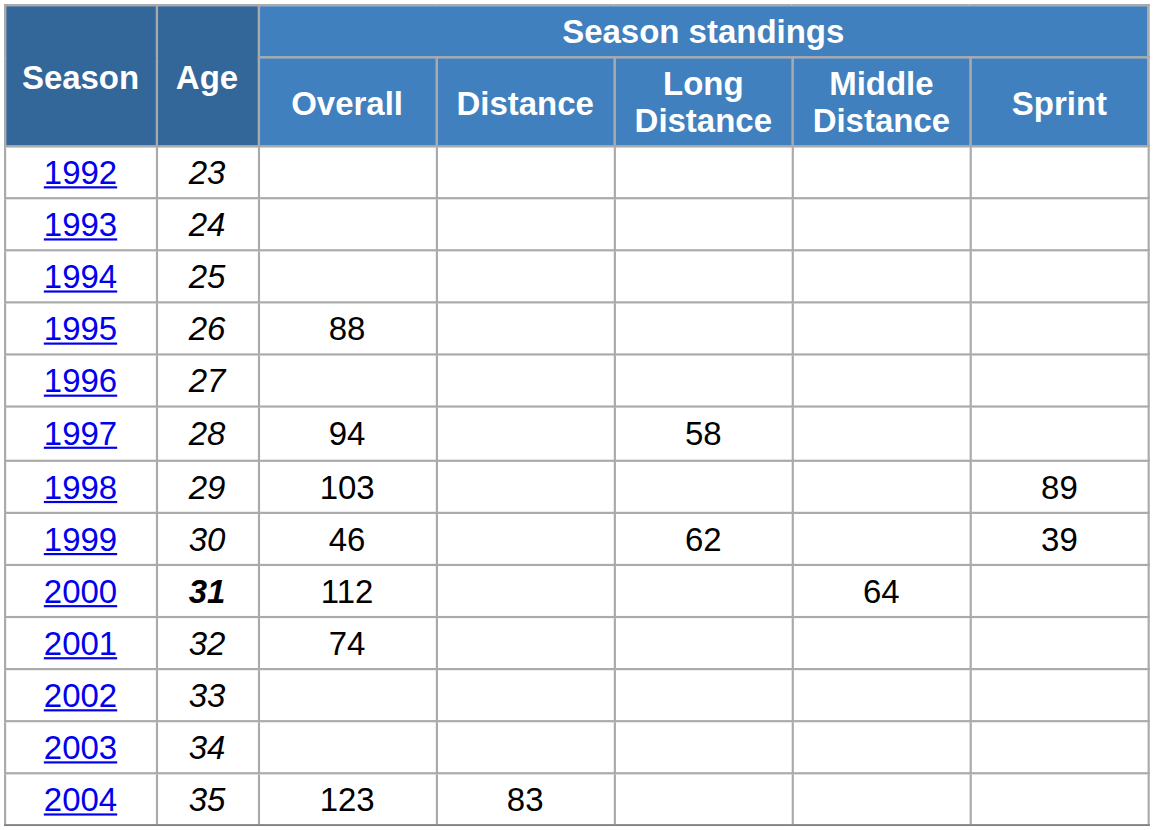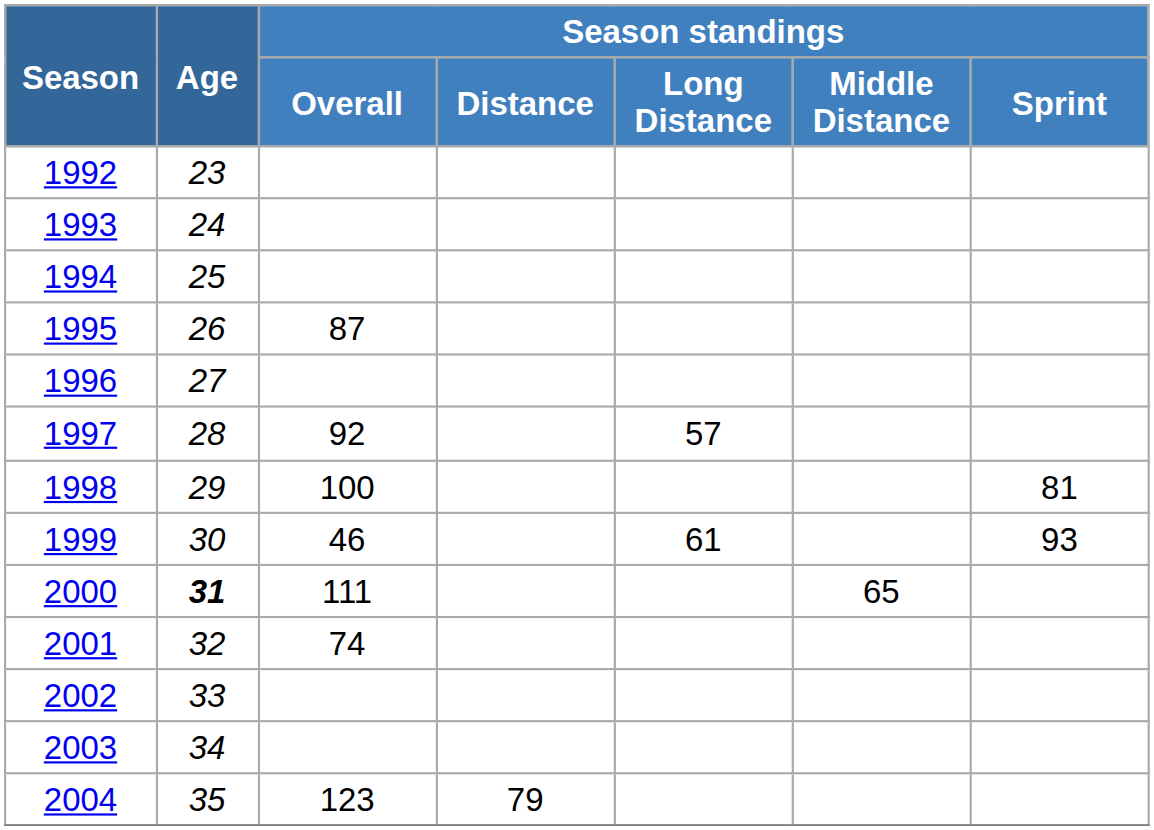 <table class="wikitable" style="font-size:95%; text-align:center; border:grey solid 1px; border-collapse:collapse; background:#ffffff;">
 <tr>
 <th style="background-color:#369; color:white; width:60px;" rowspan="2"> Season </th>
 <th style="background-color:#369; color:white; width:40px;" rowspan="2"> Age </th>
 <th style="background-color:#4180be; color:white;" colspan="5">Season standings</th>
 </tr>
 <tr>
 <th style="background-color:#4180be; color:white; width:75px;">Overall</th>
 <th style="background-color:#4180be; color:white; width:75px;">Distance</th>
 <th style="background-color:#4180be; color:white; width:75px;">Long Distance</th>
 <th style="background-color:#4180be; color:white; width:75px;">Middle Distance</th>
 <th style="background-color:#4180be; color:white; width:75px;">Sprint</th>
 </tr>
 <tr>
 <td><a href='#'>1992</a></td>
 <td><em>23</em></td>
 <td></td>
 <td></td>
 <td></td>
 <td></td>
 <td></td>
 </tr>
 <tr>
 <td><a href='#'>1993</a></td>
 <td><em>24</em></td>
 <td></td>
 <td></td>
 <td></td>
 <td></td>
 <td></td>
 </tr>
 <tr>
 <td><a href='#'>1994</a></td>
 <td><em>25</em></td>
 <td></td>
 <td></td>
 <td></td>
 <td></td>
 <td></td>
 </tr>
 <tr>
 <td><a href='#'>1995</a></td>
 <td><em>26</em></td>
-<td>88</td>
+<td>87</td>
 <td></td>
 <td></td>
 <td></td>
 <td></td>
 </tr>
 <tr>
 <td><a href='#'>1996</a></td>
 <td><em>27</em></td>
 <td></td>
 <td></td>
 <td></td>
 <td></td>
 <td></td>
 </tr>
 <tr>
 <td><a href='#'>1997</a></td>
 <td><em>28</em></td>
-<td>94</td>
+<td>92</td>
 <td></td>
-<td>58</td>
+<td>57</td>
 <td></td>
 <td></td>
 </tr>
 <tr>
 <td><a href='#'>1998</a></td>
 <td><em>29</em></td>
-<td>103</td>
+<td>100</td>
 <td></td>
 <td></td>
 <td></td>
-<td>89</td>
+<td>81</td>
 </tr>
 <tr>
 <td><a href='#'>1999</a></td>
 <td><em>30</em></td>
 <td>46</td>
 <td></td>
-<td>62</td>
+<td>61</td>
 <td></td>
-<td>39</td>
+<td>93</td>
 </tr>
 <tr>
 <td><a href='#'>2000</a></td>
 <td><strong><em>31</em></strong></td>
-<td>112</td>
+<td>111</td>
 <td></td>
 <td></td>
-<td>64</td>
+<td>65</td>
 <td></td>
 </tr>
 <tr>
 <td><a href='#'>2001</a></td>
 <td><em>32</em></td>
 <td>74</td>
 <td></td>
 <td></td>
 <td></td>
 <td></td>
 </tr>
 <tr>
 <td><a href='#'>2002</a></td>
 <td><em>33</em></td>
 <td></td>
 <td></td>
 <td></td>
 <td></td>
 <td></td>
 </tr>
 <tr>
 <td><a href='#'>2003</a></td>
 <td><em>34</em></td>
 <td></td>
 <td></td>
 <td></td>
 <td></td>
 <td></td>
 </tr>
 <tr>
 <td><a href='#'>2004</a></td>
 <td><em>35</em></td>
 <td>123</td>
-<td>83</td>
+<td>79</td>
 <td></td>
 <td></td>
 <td></td>
 </tr>
 <tr>
 </tr>
 </table>
